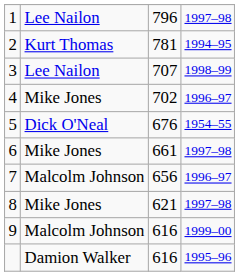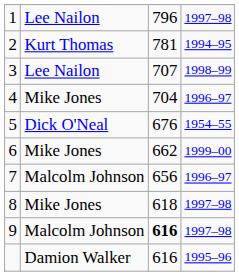 <table class="wikitable">
 <tr>
 </tr>
 <tr>
 <td>1</td>
 <td><a href='#'>Lee Nailon</a></td>
 <td>796</td>
 <td style="font-size:80%;"><a href='#'>1997–98</a></td>
 </tr>
 <tr>
 <td>2</td>
 <td><a href='#'>Kurt Thomas</a></td>
 <td>781</td>
 <td style="font-size:80%;"><a href='#'>1994–95</a></td>
 </tr>
 <tr>
 <td>3</td>
 <td><a href='#'>Lee Nailon</a></td>
 <td>707</td>
 <td style="font-size:80%;"><a href='#'>1998–99</a></td>
 </tr>
 <tr>
 <td>4</td>
 <td>Mike Jones</td>
-<td>702</td>
+<td>704</td>
 <td style="font-size:80%;"><a href='#'>1996–97</a></td>
 </tr>
 <tr>
 <td>5</td>
 <td><a href='#'>Dick O'Neal</a></td>
 <td>676</td>
 <td style="font-size:80%;"><a href='#'>1954–55</a></td>
 </tr>
 <tr>
 <td>6</td>
 <td>Mike Jones</td>
-<td>661</td>
-<td style="font-size:80%;"><a href='#'>1997–98</a></td>
+<td>662</td>
+<td style="font-size:80%;"><a href='#'>1999–00</a></td>
 </tr>
 <tr>
 <td>7</td>
 <td>Malcolm Johnson</td>
 <td>656</td>
 <td style="font-size:80%;"><a href='#'>1996–97</a></td>
 </tr>
 <tr>
 <td>8</td>
 <td>Mike Jones</td>
-<td>621</td>
+<td>618</td>
 <td style="font-size:80%;"><a href='#'>1997–98</a></td>
 </tr>
 <tr>
 <td>9</td>
 <td>Malcolm Johnson</td>
-<td>616</td>
-<td style="font-size:80%;"><a href='#'>1999–00</a></td>
+<td><strong>616</strong></td>
+<td style="font-size:80%;"><a href='#'>1997–98</a></td>
 </tr>
 <tr>
 <td></td>
 <td>Damion Walker</td>
 <td>616</td>
 <td style="font-size:80%;"><a href='#'>1995–96</a></td>
 </tr>
 </table>
